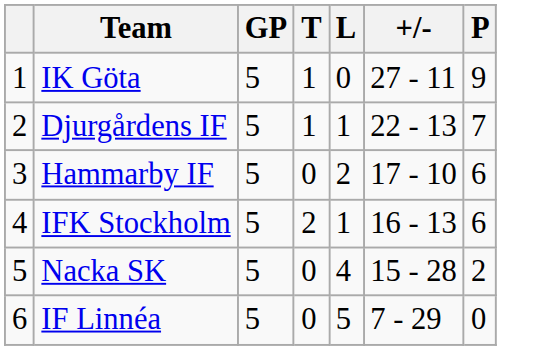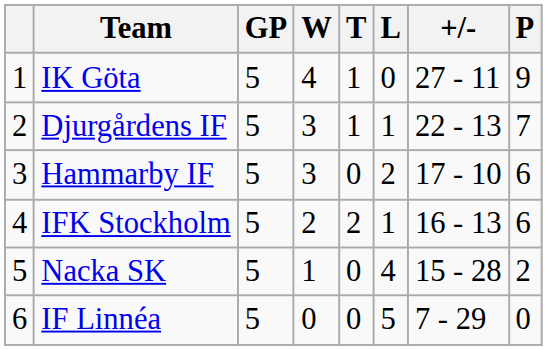 <table class="wikitable">
 <tr>
 <th></th>
 <th>Team</th>
 <th>GP</th>
+<th>W</th>
 <th>T</th>
 <th>L</th>
 <th>+/-</th>
 <th>P</th>
 </tr>
 <tr>
 <td>1</td>
 <td><a href='#'>IK Göta</a></td>
 <td>5</td>
+<td>4</td>
 <td>1</td>
 <td>0</td>
 <td>27 - 11</td>
 <td>9</td>
 </tr>
 <tr>
 <td>2</td>
 <td><a href='#'>Djurgårdens IF</a></td>
 <td>5</td>
+<td>3</td>
 <td>1</td>
 <td>1</td>
 <td>22 - 13</td>
 <td>7</td>
 </tr>
 <tr>
 <td>3</td>
 <td><a href='#'>Hammarby IF</a></td>
 <td>5</td>
+<td>3</td>
 <td>0</td>
 <td>2</td>
 <td>17 - 10</td>
 <td>6</td>
 </tr>
 <tr>
 <td>4</td>
 <td><a href='#'>IFK Stockholm</a></td>
 <td>5</td>
 <td>2</td>
+<td>2</td>
 <td>1</td>
 <td>16 - 13</td>
 <td>6</td>
 </tr>
 <tr>
 <td>5</td>
 <td><a href='#'>Nacka SK</a></td>
 <td>5</td>
+<td>1</td>
 <td>0</td>
 <td>4</td>
 <td>15 - 28</td>
 <td>2</td>
 </tr>
 <tr>
 <td>6</td>
 <td><a href='#'>IF Linnéa</a></td>
 <td>5</td>
 <td>0</td>
+<td>0</td>
 <td>5</td>
 <td>7 - 29</td>
 <td>0</td>
 </tr>
 </table>
